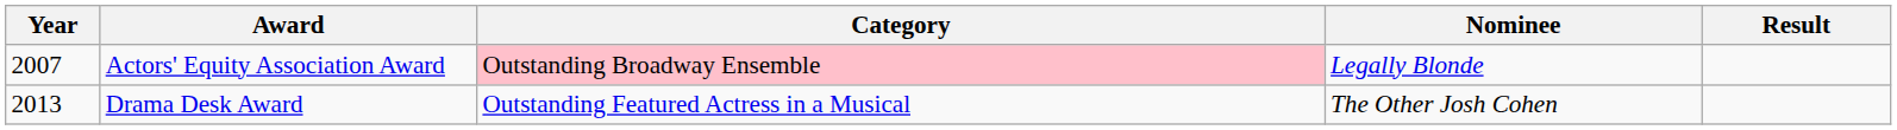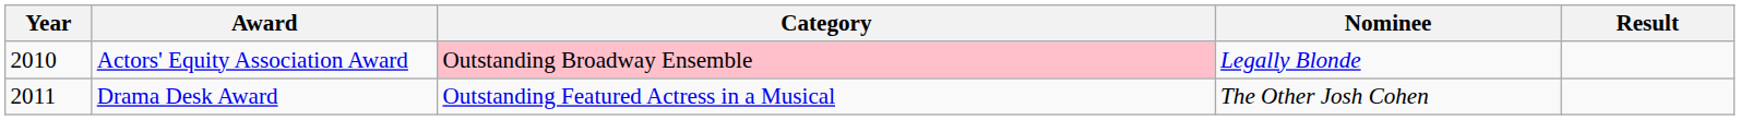 <table class="wikitable" style="width:95%;">
 <tr>
 <th style="width:5%;">Year</th>
 <th style="width:20%;">Award</th>
 <th style="width:45%;">Category</th>
 <th style="width:20%;">Nominee</th>
 <th style="width:10%;">Result</th>
 </tr>
 <tr>
-<td>2007</td>
+<td>2010</td>
 <td><a href='#'>Actors' Equity Association Award</a></td>
 <td style="background: pink;">Outstanding Broadway Ensemble</td>
 <td><em><a href='#'>Legally Blonde</a></em></td>
 <td></td>
 </tr>
 <tr>
-<td>2013</td>
+<td>2011</td>
 <td><a href='#'>Drama Desk Award</a></td>
 <td><a href='#'>Outstanding Featured Actress in a Musical</a></td>
 <td><em>The Other Josh Cohen</em></td>
 <td></td>
 </tr>
 </table>
